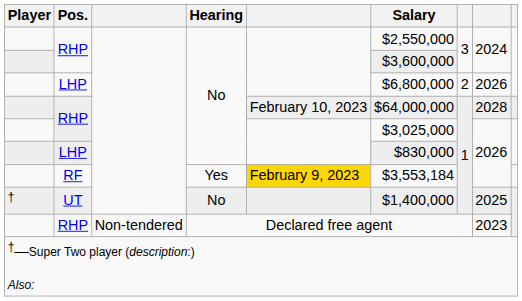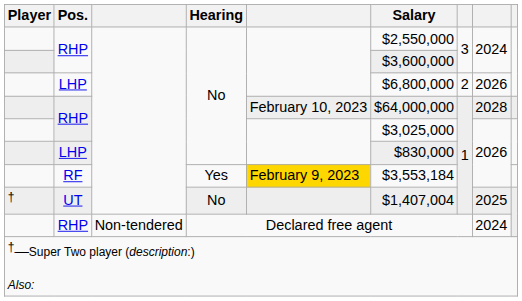 <table class="wikitable sortable">
 <tr>
 <th>Player</th>
 <th>Pos.</th>
 <th></th>
 <th>Hearing</th>
 <th></th>
 <th>Salary</th>
 <th></th>
 <th></th>
 <th class="unsortable"></th>
 </tr>
 <tr>
 <td></td>
 <td align=center rowspan="2"><a href='#'>RHP</a></td>
 <td align=center rowspan="8"></td>
 <td align=center rowspan="6">No</td>
 <td align=left rowspan="3"></td>
 <td align=right>$2,550,000</td>
 <td align=center rowspan="2">3</td>
 <td align=center rowspan="2">2024</td>
 <td class="unsortable" align=center rowspan="3"></td>
 </tr>
 <tr bgcolor="eeeeee">
 <td></td>
 <td align=right>$3,600,000</td>
 </tr>
 <tr>
 <td></td>
 <td align=center><a href='#'>LHP</a></td>
 <td align=right>$6,800,000</td>
 <td align=center>2</td>
 <td align=center>2026</td>
 </tr>
 <tr bgcolor="eeeeee">
 <td></td>
 <td align=center rowspan="2"><a href='#'>RHP</a></td>
 <td align=center>February 10, 2023</td>
 <td align=right>$64,000,000</td>
 <td align=center rowspan="5">1</td>
 <td align=center>2028</td>
 <td align=center></td>
 </tr>
 <tr>
 <td></td>
 <td align=left rowspan="2"></td>
 <td align=right>$3,025,000</td>
 <td align=center rowspan="3">2026</td>
 <td align=center rowspan="2"></td>
 </tr>
 <tr bgcolor="eeeeee">
 <td></td>
 <td align=center><a href='#'>LHP</a></td>
 <td align=right>$830,000</td>
 </tr>
 <tr>
 <td></td>
 <td align=center><a href='#'>RF</a></td>
 <td align=center>Yes</td>
 <td align=left style="background: gold;">February 9, 2023</td>
 <td align=right>$3,553,184</td>
 <td align=center></td>
 </tr>
 <tr bgcolor="eeeeee">
 <td> <sup>†</sup></td>
 <td align=center><a href='#'>UT</a></td>
 <td align=center>No</td>
 <td align=left></td>
-<td align=right>$1,400,000</td>
+<td align=right>$1,407,004</td>
 <td align=center>2025</td>
 <td align=center  rowspan="2"></td>
 </tr>
 <tr>
 <td></td>
 <td align=center><a href='#'>RHP</a></td>
 <td align=center>Non-tendered</td>
 <td align=center colspan="4">Declared free agent</td>
-<td align=center>2023</td>
+<td align=center>2024</td>
 </tr>
 <tr class="sortbottom">
 <td colspan="9;" align="left"><sup>†</sup>—<small>Super Two player (<em>description</em>:)<br></small><br><small><em>Also:</em></small></td>
 </tr>
 </table>
